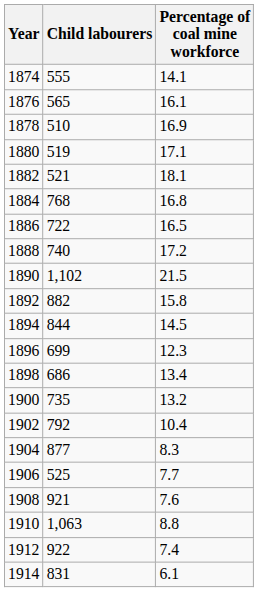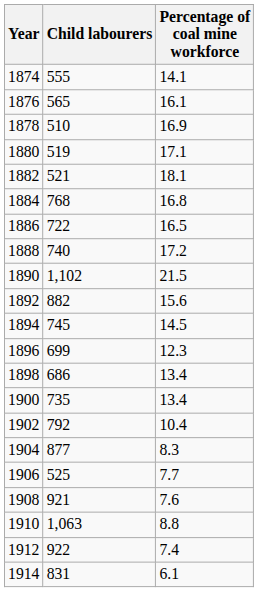 <table class="wikitable floatright">
 <tr>
 <th>Year</th>
 <th>Child labourers</th>
 <th>Percentage of<br>coal mine<br>workforce</th>
 </tr>
 <tr>
 <td>1874</td>
 <td>555</td>
 <td>14.1</td>
 </tr>
 <tr>
 <td>1876</td>
 <td>565</td>
 <td>16.1</td>
 </tr>
 <tr>
 <td>1878</td>
 <td>510</td>
 <td>16.9</td>
 </tr>
 <tr>
 <td>1880</td>
 <td>519</td>
 <td>17.1</td>
 </tr>
 <tr>
 <td>1882</td>
 <td>521</td>
 <td>18.1</td>
 </tr>
 <tr>
 <td>1884</td>
 <td>768</td>
 <td>16.8</td>
 </tr>
 <tr>
 <td>1886</td>
 <td>722</td>
 <td>16.5</td>
 </tr>
 <tr>
 <td>1888</td>
 <td>740</td>
 <td>17.2</td>
 </tr>
 <tr>
 <td>1890</td>
 <td>1,102</td>
 <td>21.5</td>
 </tr>
 <tr>
 <td>1892</td>
 <td>882</td>
-<td>15.8</td>
+<td>15.6</td>
 </tr>
 <tr>
 <td>1894</td>
-<td>844</td>
+<td>745</td>
 <td>14.5</td>
 </tr>
 <tr>
 <td>1896</td>
 <td>699</td>
 <td>12.3</td>
 </tr>
 <tr>
 <td>1898</td>
 <td>686</td>
 <td>13.4</td>
 </tr>
 <tr>
 <td>1900</td>
 <td>735</td>
-<td>13.2</td>
+<td>13.4</td>
 </tr>
 <tr>
 <td>1902</td>
 <td>792</td>
 <td>10.4</td>
 </tr>
 <tr>
 <td>1904</td>
 <td>877</td>
 <td>8.3</td>
 </tr>
 <tr>
 <td>1906</td>
 <td>525</td>
 <td>7.7</td>
 </tr>
 <tr>
 <td>1908</td>
 <td>921</td>
 <td>7.6</td>
 </tr>
 <tr>
 <td>1910</td>
 <td>1,063</td>
 <td>8.8</td>
 </tr>
 <tr>
 <td>1912</td>
 <td>922</td>
 <td>7.4</td>
 </tr>
 <tr>
 <td>1914</td>
 <td>831</td>
 <td>6.1</td>
 </tr>
 </table>
